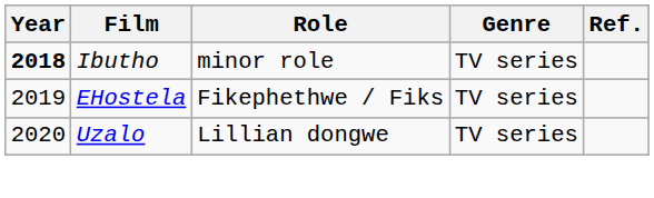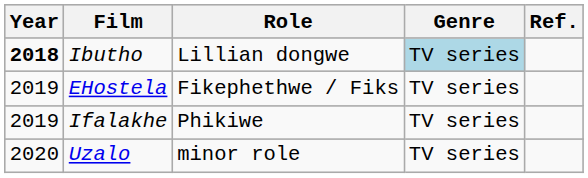 <table class="wikitable">
 <tr>
 <th>Year</th>
 <th>Film</th>
 <th>Role</th>
 <th>Genre</th>
 <th>Ref.</th>
 </tr>
 <tr>
 <td><strong>2018</strong></td>
 <td><em>Ibutho</em></td>
-<td>minor role</td>
-<td>TV series</td>
+<td>Lillian dongwe</td>
+<td style="background: lightblue;">TV series</td>
 <td></td>
 </tr>
 <tr>
 <td>2019</td>
 <td><em><a href='#'>EHostela</a></em></td>
 <td>Fikephethwe / Fiks</td>
 <td>TV series</td>
 <td></td>
 </tr>
 <tr>
+<td>2019</td>
+<td><em>Ifalakhe</em></td>
+<td>Phikiwe</td>
+<td>TV series</td>
+<td></td>
+</tr>
+<tr>
 <td>2020</td>
 <td><em><a href='#'>Uzalo</a></em></td>
-<td>Lillian dongwe</td>
+<td>minor role</td>
 <td>TV series</td>
 <td></td>
 </tr>
 </table>
